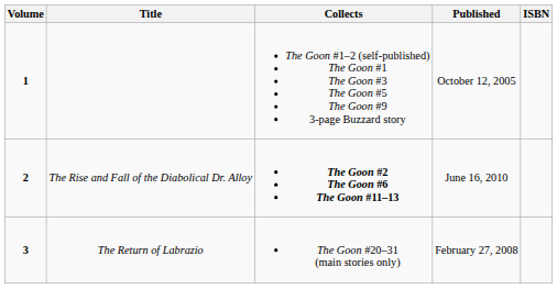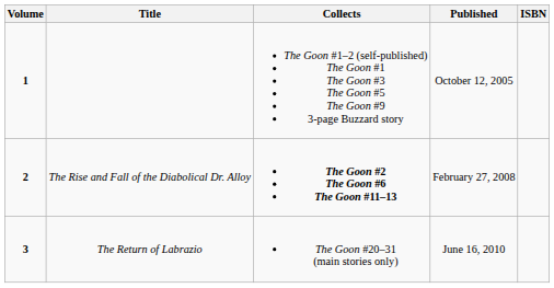 <table class="wikitable">
 <tr>
 <th>Volume</th>
 <th>Title</th>
 <th>Collects</th>
 <th>Published</th>
 <th>ISBN</th>
 </tr>
 <tr align=center>
 <td><strong>1</strong></td>
 <td></td>
 <td><br><ul><li><em>The Goon</em> #1–2 (self-published)</li><li><em>The Goon</em> #1</li><li><em>The Goon</em> #3</li><li><em>The Goon</em> #5</li><li><em>The Goon</em> #9</li><li>3-page Buzzard story</li></ul></td>
 <td>October 12, 2005</td>
 <td></td>
 </tr>
 <tr align=center>
 <td><strong>2</strong></td>
 <td><em>The Rise and Fall of the Diabolical Dr. Alloy</em></td>
 <td><strong><br><ul><li><em>The Goon</em> #2</li><li><em>The Goon</em> #6</li><li><em>The Goon</em> #11–13</li></ul></strong></td>
-<td>June 16, 2010</td>
+<td>February 27, 2008</td>
 <td></td>
 </tr>
 <tr align=center>
 <td><strong>3</strong></td>
 <td><em>The Return of Labrazio</em></td>
 <td><br><ul><li><em>The Goon</em> #20–31<br>(main stories only)</li></ul></td>
-<td>February 27, 2008</td>
+<td>June 16, 2010</td>
 <td></td>
 </tr>
 </table>
